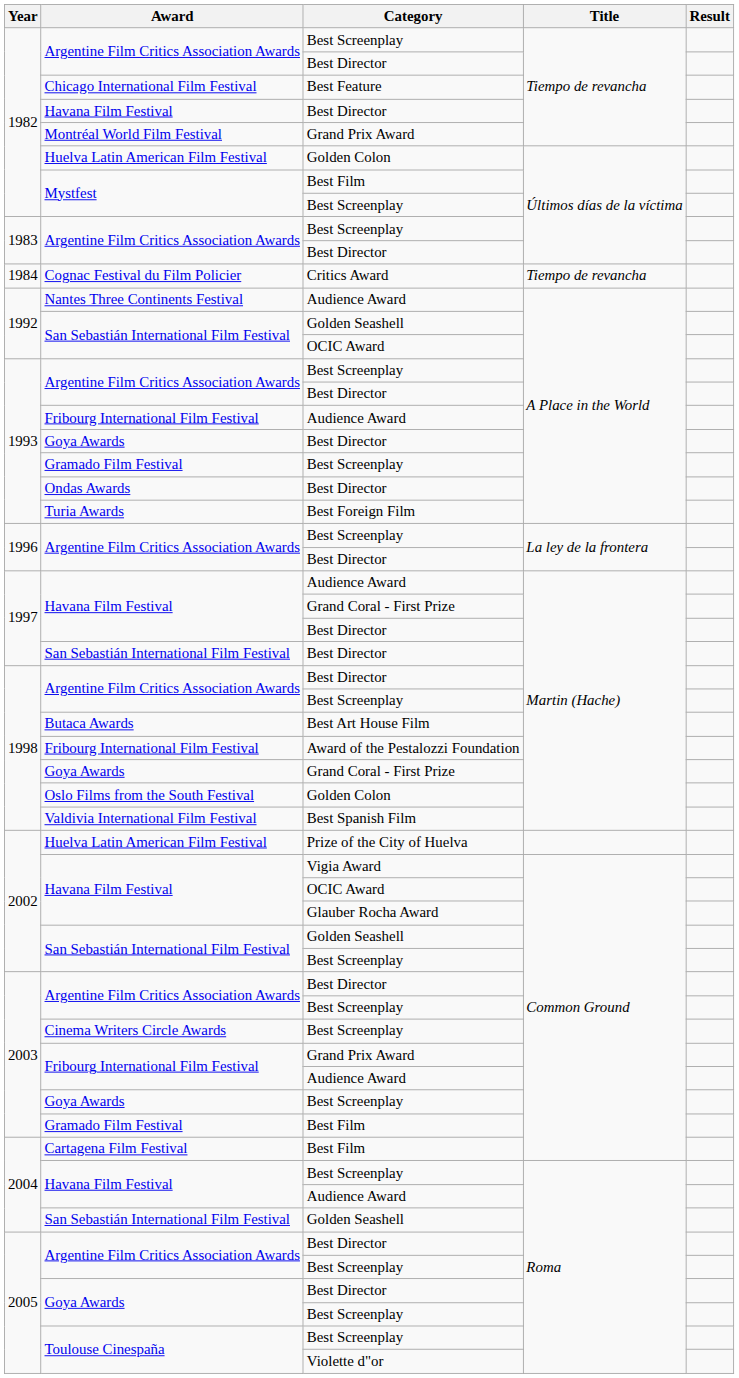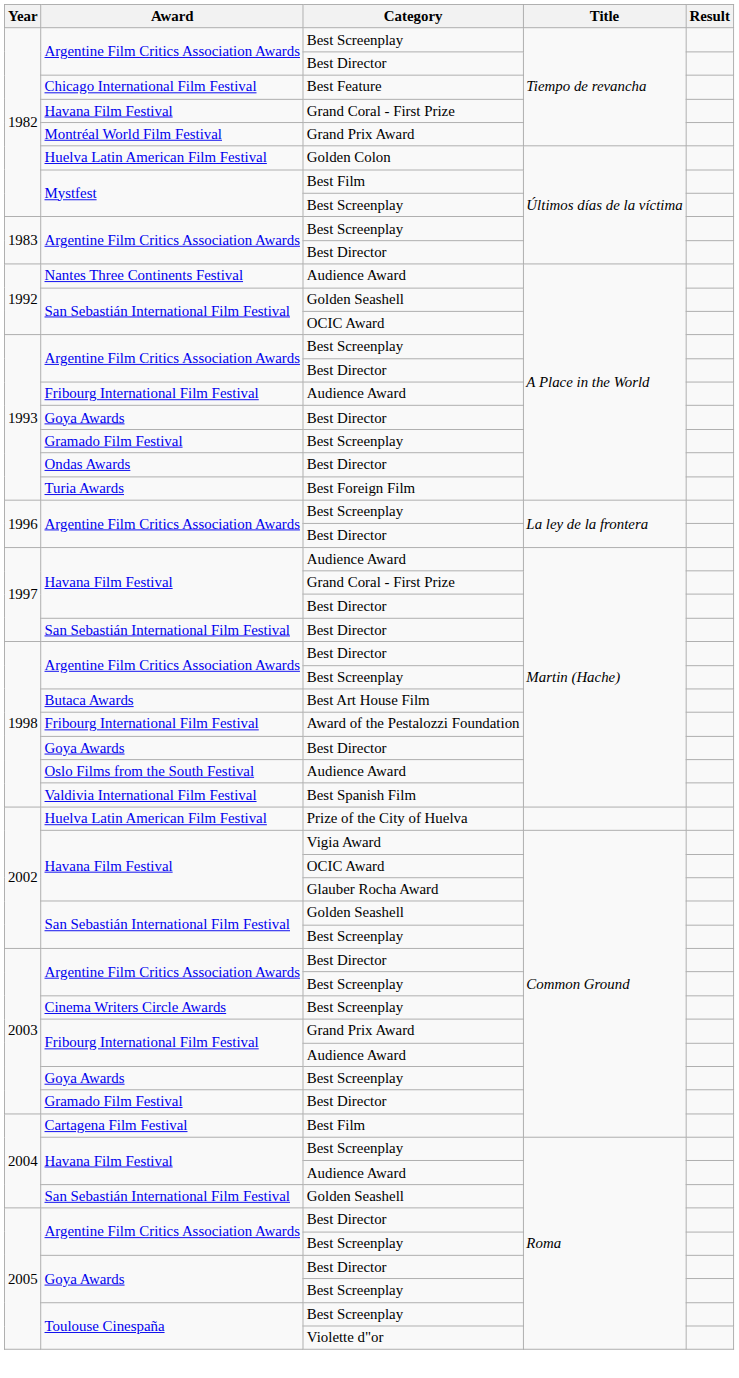 <table class="wikitable sortable">
 <tr>
 <th>Year</th>
 <th>Award</th>
 <th>Category</th>
 <th>Title</th>
 <th>Result</th>
 </tr>
 <tr>
 <td rowspan=8>1982</td>
 <td rowspan=2><a href='#'>Argentine Film Critics Association Awards</a></td>
 <td>Best Screenplay</td>
 <td rowspan=5><em>Tiempo de revancha</em></td>
 <td></td>
 </tr>
 <tr>
 <td>Best Director</td>
 <td></td>
 </tr>
 <tr>
 <td><a href='#'>Chicago International Film Festival</a></td>
 <td>Best Feature</td>
 <td></td>
 </tr>
 <tr>
 <td><a href='#'>Havana Film Festival</a></td>
-<td>Best Director</td>
+<td>Grand Coral - First Prize</td>
 <td></td>
 </tr>
 <tr>
 <td><a href='#'>Montréal World Film Festival</a></td>
 <td>Grand Prix Award</td>
 <td></td>
 </tr>
 <tr>
 <td><a href='#'>Huelva Latin American Film Festival</a></td>
 <td>Golden Colon</td>
 <td rowspan=5><em>Últimos días de la víctima</em></td>
 <td></td>
 </tr>
 <tr>
 <td rowspan=2><a href='#'>Mystfest</a></td>
 <td>Best Film</td>
 <td></td>
 </tr>
 <tr>
 <td>Best Screenplay</td>
 <td></td>
 </tr>
 <tr>
 <td rowspan=2>1983</td>
 <td rowspan=2><a href='#'>Argentine Film Critics Association Awards</a></td>
 <td>Best Screenplay</td>
 <td></td>
 </tr>
 <tr>
 <td>Best Director</td>
-<td></td>
-</tr>
-<tr>
-<td>1984</td>
-<td><a href='#'>Cognac Festival du Film Policier</a></td>
-<td>Critics Award</td>
-<td><em>Tiempo de revancha</em></td>
 <td></td>
 </tr>
 <tr>
 <td rowspan=3>1992</td>
 <td><a href='#'>Nantes Three Continents Festival</a></td>
 <td>Audience Award</td>
 <td rowspan=10><em>A Place in the World</em></td>
 <td></td>
 </tr>
 <tr>
 <td rowspan=2><a href='#'>San Sebastián International Film Festival</a></td>
 <td>Golden Seashell</td>
 <td></td>
 </tr>
 <tr>
 <td>OCIC Award</td>
 <td></td>
 </tr>
 <tr>
 <td rowspan=7>1993</td>
 <td rowspan=2><a href='#'>Argentine Film Critics Association Awards</a></td>
 <td>Best Screenplay</td>
 <td></td>
 </tr>
 <tr>
 <td>Best Director</td>
 <td></td>
 </tr>
 <tr>
 <td><a href='#'>Fribourg International Film Festival</a></td>
 <td>Audience Award</td>
 <td></td>
 </tr>
 <tr>
 <td><a href='#'>Goya Awards</a></td>
 <td>Best Director</td>
 <td></td>
 </tr>
 <tr>
 <td><a href='#'>Gramado Film Festival</a></td>
 <td>Best Screenplay</td>
 <td></td>
 </tr>
 <tr>
 <td><a href='#'>Ondas Awards</a></td>
 <td>Best Director</td>
 <td></td>
 </tr>
 <tr>
 <td><a href='#'>Turia Awards</a></td>
 <td>Best Foreign Film</td>
 <td></td>
 </tr>
 <tr>
 <td rowspan=2>1996</td>
 <td rowspan=2><a href='#'>Argentine Film Critics Association Awards</a></td>
 <td>Best Screenplay</td>
 <td rowspan=2><em>La ley de la frontera</em></td>
 <td></td>
 </tr>
 <tr>
 <td>Best Director</td>
 <td></td>
 </tr>
 <tr>
 <td rowspan=4>1997</td>
 <td rowspan=3><a href='#'>Havana Film Festival</a></td>
 <td>Audience Award</td>
 <td rowspan=11><em>Martin (Hache)</em></td>
 <td></td>
 </tr>
 <tr>
 <td>Grand Coral - First Prize</td>
 <td></td>
 </tr>
 <tr>
 <td>Best Director</td>
 <td></td>
 </tr>
 <tr>
 <td><a href='#'>San Sebastián International Film Festival</a></td>
 <td>Best Director</td>
 <td></td>
 </tr>
 <tr>
 <td rowspan=7>1998</td>
 <td rowspan=2><a href='#'>Argentine Film Critics Association Awards</a></td>
 <td>Best Director</td>
 <td></td>
 </tr>
 <tr>
 <td>Best Screenplay</td>
 <td></td>
 </tr>
 <tr>
 <td><a href='#'>Butaca Awards</a></td>
 <td>Best Art House Film</td>
 <td></td>
 </tr>
 <tr>
 <td><a href='#'>Fribourg International Film Festival</a></td>
 <td>Award of the Pestalozzi Foundation</td>
 <td></td>
 </tr>
 <tr>
 <td><a href='#'>Goya Awards</a></td>
-<td>Grand Coral - First Prize</td>
+<td>Best Director</td>
 <td></td>
 </tr>
 <tr>
 <td><a href='#'>Oslo Films from the South Festival</a></td>
-<td>Golden Colon</td>
+<td>Audience Award</td>
 <td></td>
 </tr>
 <tr>
 <td><a href='#'>Valdivia International Film Festival</a></td>
 <td>Best Spanish Film</td>
 <td></td>
 </tr>
 <tr>
 <td rowspan=6>2002</td>
 <td><a href='#'>Huelva Latin American Film Festival</a></td>
 <td>Prize of the City of Huelva</td>
 <td></td>
 <td></td>
 </tr>
 <tr>
 <td rowspan=3><a href='#'>Havana Film Festival</a></td>
 <td>Vigia Award</td>
 <td rowspan=13><em>Common Ground</em></td>
 <td></td>
 </tr>
 <tr>
 <td>OCIC Award</td>
 <td></td>
 </tr>
 <tr>
 <td>Glauber Rocha Award</td>
 <td></td>
 </tr>
 <tr>
 <td rowspan=2><a href='#'>San Sebastián International Film Festival</a></td>
 <td>Golden Seashell</td>
 <td></td>
 </tr>
 <tr>
 <td>Best Screenplay</td>
 <td></td>
 </tr>
 <tr>
 <td rowspan=7>2003</td>
 <td rowspan=2><a href='#'>Argentine Film Critics Association Awards</a></td>
 <td>Best Director</td>
 <td></td>
 </tr>
 <tr>
 <td>Best Screenplay</td>
 <td></td>
 </tr>
 <tr>
 <td><a href='#'>Cinema Writers Circle Awards</a></td>
 <td>Best Screenplay</td>
 <td></td>
 </tr>
 <tr>
 <td rowspan=2><a href='#'>Fribourg International Film Festival</a></td>
 <td>Grand Prix Award</td>
 <td></td>
 </tr>
 <tr>
 <td>Audience Award</td>
 <td></td>
 </tr>
 <tr>
 <td><a href='#'>Goya Awards</a></td>
 <td>Best Screenplay</td>
 <td></td>
 </tr>
 <tr>
 <td><a href='#'>Gramado Film Festival</a></td>
-<td>Best Film</td>
+<td>Best Director</td>
 <td></td>
 </tr>
 <tr>
 <td rowspan=4>2004</td>
 <td><a href='#'>Cartagena Film Festival</a></td>
 <td>Best Film</td>
 <td></td>
 </tr>
 <tr>
 <td rowspan=2><a href='#'>Havana Film Festival</a></td>
 <td>Best Screenplay</td>
 <td rowspan=9><em>Roma</em></td>
 <td></td>
 </tr>
 <tr>
 <td>Audience Award</td>
 <td></td>
 </tr>
 <tr>
 <td><a href='#'>San Sebastián International Film Festival</a></td>
 <td>Golden Seashell</td>
 <td></td>
 </tr>
 <tr>
 <td rowspan=6>2005</td>
 <td rowspan=2><a href='#'>Argentine Film Critics Association Awards</a></td>
 <td>Best Director</td>
 <td></td>
 </tr>
 <tr>
 <td>Best Screenplay</td>
 <td></td>
 </tr>
 <tr>
 <td rowspan=2><a href='#'>Goya Awards</a></td>
 <td>Best Director</td>
 <td></td>
 </tr>
 <tr>
 <td>Best Screenplay</td>
 <td></td>
 </tr>
 <tr>
 <td rowspan=2><a href='#'>Toulouse Cinespaña</a></td>
 <td>Best Screenplay</td>
 <td></td>
 </tr>
 <tr>
 <td>Violette d"or</td>
 <td></td>
 </tr>
 </table>
